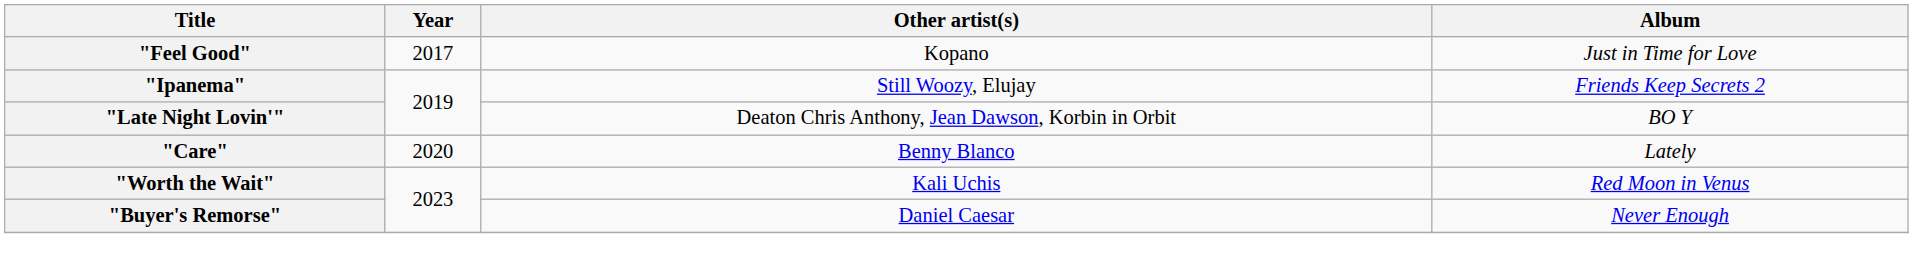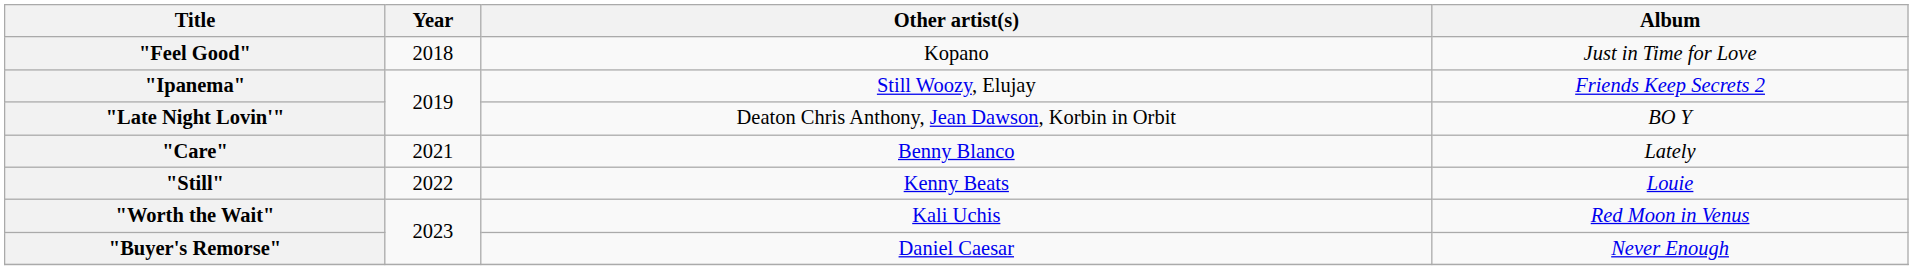 <table class="wikitable plainrowheaders" style="text-align:center; width:75%">
 <tr>
 <th scope="col" style="width:20%;">Title</th>
 <th scope="col" style="width:5%;">Year</th>
 <th scope="col" style="width:50%;">Other artist(s)</th>
 <th scope="col" style="width:25%;">Album</th>
 </tr>
 <tr>
 <th scope="row">"Feel Good"</th>
-<td>2017</td>
+<td>2018</td>
 <td>Kopano</td>
 <td><em>Just in Time for Love</em></td>
 </tr>
 <tr>
 <th scope="row">"Ipanema"</th>
 <td rowspan="2">2019</td>
 <td><a href='#'>Still Woozy</a>, Elujay</td>
 <td><em><a href='#'>Friends Keep Secrets 2</a></em></td>
 </tr>
 <tr>
 <th scope="row">"Late Night Lovin'"</th>
 <td>Deaton Chris Anthony, <a href='#'>Jean Dawson</a>, Korbin in Orbit</td>
 <td><em>BO Y</em></td>
 </tr>
 <tr>
 <th scope="row">"Care"</th>
-<td>2020</td>
+<td>2021</td>
 <td><a href='#'>Benny Blanco</a></td>
 <td><em>Lately</em></td>
+</tr>
+<tr>
+<th scope="row">"Still"</th>
+<td>2022</td>
+<td><a href='#'>Kenny Beats</a></td>
+<td><em><a href='#'>Louie</a></em></td>
 </tr>
 <tr>
 <th scope="row">"Worth the Wait"</th>
 <td rowspan="2">2023</td>
 <td><a href='#'>Kali Uchis</a></td>
 <td><em><a href='#'>Red Moon in Venus</a></em></td>
 </tr>
 <tr>
 <th scope="row">"Buyer's Remorse"</th>
 <td><a href='#'>Daniel Caesar</a></td>
 <td><em><a href='#'>Never Enough</a></em></td>
 </tr>
 <tr>
 </tr>
 </table>
